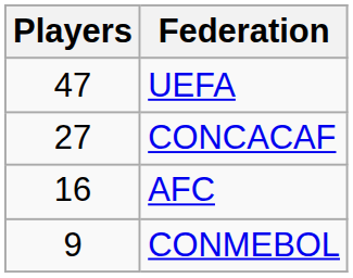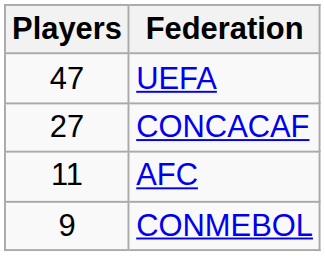 <table class="wikitable">
 <tr>
 <th>Players</th>
 <th>Federation</th>
 </tr>
 <tr>
 <td align="center">47</td>
 <td><a href='#'>UEFA</a></td>
 </tr>
 <tr>
 <td align="center">27</td>
 <td><a href='#'>CONCACAF</a></td>
 </tr>
 <tr>
-<td align="center">16</td>
+<td align="center">11</td>
 <td><a href='#'>AFC</a></td>
 </tr>
 <tr>
 <td align="center">9</td>
 <td><a href='#'>CONMEBOL</a></td>
 </tr>
 </table>
